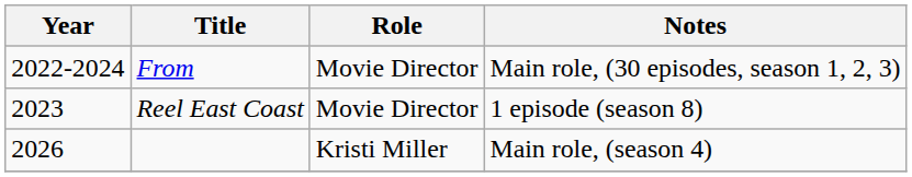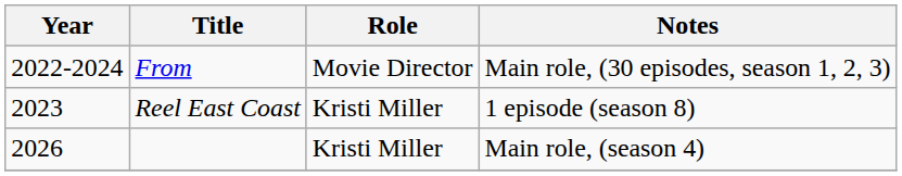 <table class="wikitable sortable">
 <tr>
 <th>Year</th>
 <th>Title</th>
 <th>Role</th>
 <th class="unsortable">Notes</th>
 </tr>
 <tr>
 <td>2022-2024</td>
 <td><em><a href='#'>From</a></em></td>
 <td>Movie Director</td>
 <td>Main role, (30 episodes, season 1, 2, 3)</td>
 </tr>
 <tr>
 <td>2023</td>
 <td><em>Reel East Coast</em></td>
-<td>Movie Director</td>
+<td>Kristi Miller</td>
 <td>1 episode (season 8)</td>
 </tr>
 <tr>
 <td>2026</td>
 <td><em></em></td>
 <td>Kristi Miller</td>
 <td>Main role, (season 4)</td>
 </tr>
 <tr>
 </tr>
 </table>
